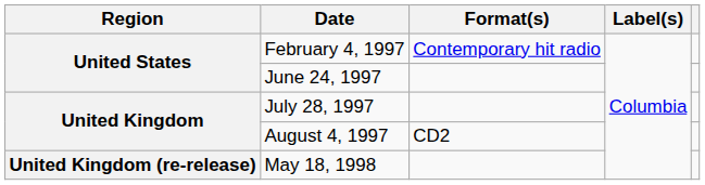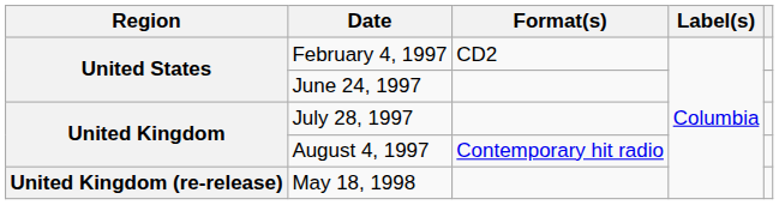 <table class="wikitable plainrowheaders">
 <tr>
 <th scope="col">Region</th>
 <th scope="col">Date</th>
 <th scope="col">Format(s)</th>
 <th scope="col">Label(s)</th>
 <th scope="col"></th>
 </tr>
 <tr>
 <th scope="row" rowspan="2">United States</th>
 <td>February 4, 1997</td>
-<td><a href='#'>Contemporary hit radio</a></td>
+<td>CD2</td>
 <td rowspan="5"><a href='#'>Columbia</a></td>
 <td align="center"></td>
 </tr>
 <tr>
 <td>June 24, 1997</td>
 <td></td>
 <td align="center"></td>
 </tr>
 <tr>
 <th scope="row" rowspan="2">United Kingdom</th>
 <td>July 28, 1997</td>
 <td></td>
 <td align="center"></td>
 </tr>
 <tr>
 <td>August 4, 1997</td>
-<td>CD2</td>
+<td><a href='#'>Contemporary hit radio</a></td>
 <td align="center"></td>
 </tr>
 <tr>
 <th scope="row">United Kingdom (re-release)</th>
 <td>May 18, 1998</td>
 <td></td>
 <td align="center"></td>
 </tr>
 </table>
